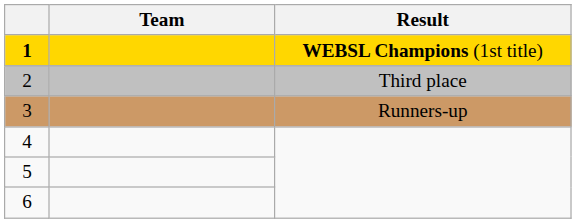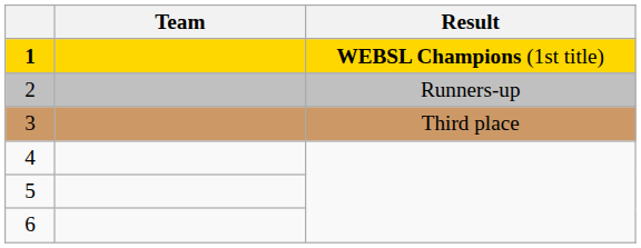 <table class="wikitable" style="text-align: center; font-size: 100%;">
 <tr>
 <th width="30"></th>
 <th width="180">Team</th>
 <th width="240">Result</th>
 </tr>
 <tr style="background-color: gold;">
 <td><strong>1</strong></td>
 <td align=left><strong></strong> <div></div></td>
 <td><strong>WEBSL Champions</strong> (1st title)</td>
 </tr>
 <tr style="background-color: silver;">
 <td>2</td>
 <td align=left> <div></div></td>
-<td>Third place</td>
+<td>Runners-up</td>
 </tr>
 <tr style="background-color: #C96;">
 <td>3</td>
 <td align=left> <div></div></td>
-<td>Runners-up</td>
+<td>Third place</td>
 </tr>
 <tr>
 <td>4</td>
 <td align=left> <div></div></td>
 <td rowspan=6></td>
 </tr>
 <tr>
 <td>5</td>
 <td align=left> <div></div></td>
 </tr>
 <tr>
 <td>6</td>
 <td align=left></td>
 </tr>
 </table>
